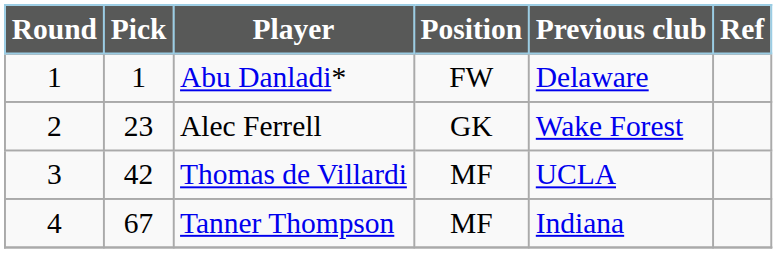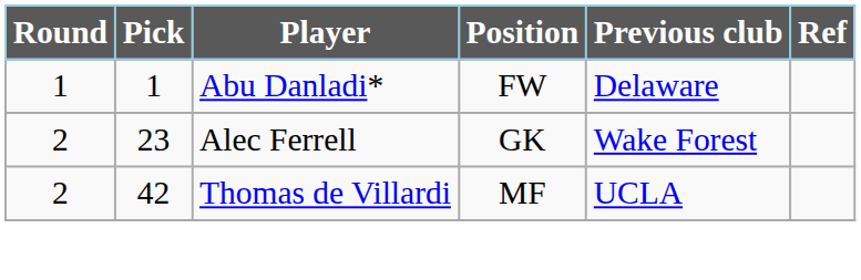 <table class="wikitable" style="text-align:left; font-size:95%;">
 <tr>
 <th style="background:#585958; color:#FFFFFF; border:1px solid #9BCDE4;">Round</th>
 <th style="background:#585958; color:#FFFFFF; border:1px solid #9BCDE4;">Pick</th>
 <th style="background:#585958; color:#FFFFFF; border:1px solid #9BCDE4;">Player</th>
 <th style="background:#585958; color:#FFFFFF; border:1px solid #9BCDE4;">Position</th>
 <th style="background:#585958; color:#FFFFFF; border:1px solid #9BCDE4;">Previous club</th>
 <th style="background:#585958; color:#FFFFFF; border:1px solid #9BCDE4;">Ref</th>
 </tr>
 <tr>
 <td style="text-align:center;">1</td>
 <td style="text-align:center;">1</td>
 <td style="text-align:left;"> <a href='#'>Abu Danladi</a>*</td>
 <td style="text-align:center;">FW</td>
 <td style="text-align:left;"> <a href='#'>Delaware</a></td>
 <td></td>
 </tr>
 <tr>
 <td style="text-align:center;">2</td>
 <td style="text-align:center;">23</td>
 <td style="text-align:left;"> Alec Ferrell</td>
 <td style="text-align:center;">GK</td>
 <td style="text-align:left;"> <a href='#'>Wake Forest</a></td>
 <td></td>
 </tr>
 <tr>
-<td style="text-align:center;">3</td>
+<td style="text-align:center;">2</td>
 <td style="text-align:center;">42</td>
 <td style="text-align:left;"> <a href='#'>Thomas de Villardi</a></td>
 <td style="text-align:center;">MF</td>
 <td style="text-align:left;"> <a href='#'>UCLA</a></td>
 <td></td>
 </tr>
 <tr>
-<td style="text-align:center;">4</td>
-<td style="text-align:center;">67</td>
-<td style="text-align:left;"> <a href='#'>Tanner Thompson</a></td>
-<td style="text-align:center;">MF</td>
-<td style="text-align:left;"> <a href='#'>Indiana</a></td>
-<td></td>
-</tr>
-<tr>
 </tr>
 </table>
